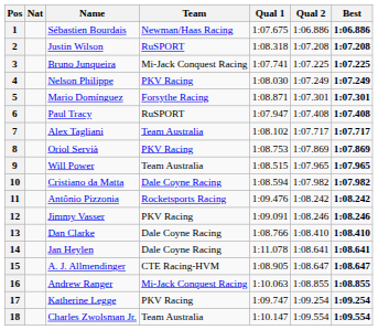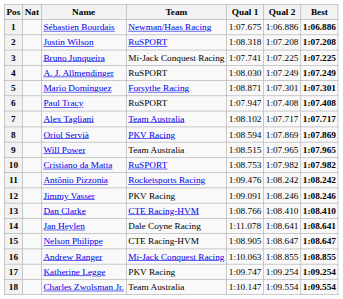 <table class="wikitable" style="font-size: 95%;">
 <tr>
 <th>Pos</th>
 <th>Nat</th>
 <th>Name</th>
 <th>Team</th>
 <th>Qual 1</th>
 <th>Qual 2</th>
 <th>Best</th>
 </tr>
 <tr>
 <th>1</th>
 <td></td>
 <td><a href='#'>Sébastien Bourdais</a></td>
 <td><a href='#'>Newman/Haas Racing</a></td>
 <td>1:07.675</td>
 <td>1:06.886</td>
 <td><strong>1:06.886</strong></td>
 </tr>
 <tr>
 <th>2</th>
 <td></td>
 <td><a href='#'>Justin Wilson</a></td>
 <td><a href='#'>RuSPORT</a></td>
 <td>1:08.318</td>
 <td>1:07.208</td>
 <td><strong>1:07.208</strong></td>
 </tr>
 <tr>
 <th>3</th>
 <td></td>
 <td><a href='#'>Bruno Junqueira</a></td>
 <td>Mi-Jack Conquest Racing</td>
 <td>1:07.741</td>
 <td>1:07.225</td>
 <td><strong>1:07.225</strong></td>
 </tr>
 <tr>
 <th>4</th>
 <td></td>
-<td><a href='#'>Nelson Philippe</a></td>
-<td><a href='#'>PKV Racing</a></td>
+<td><a href='#'>A. J. Allmendinger</a></td>
+<td>RuSPORT</td>
 <td>1:08.030</td>
 <td>1:07.249</td>
 <td><strong>1:07.249</strong></td>
 </tr>
 <tr>
 <th>5</th>
 <td></td>
 <td><a href='#'>Mario Domínguez</a></td>
 <td><a href='#'>Forsythe Racing</a></td>
 <td>1:08.871</td>
 <td>1:07.301</td>
 <td><strong>1:07.301</strong></td>
 </tr>
 <tr>
 <th>6</th>
 <td></td>
 <td><a href='#'>Paul Tracy</a></td>
 <td>RuSPORT</td>
 <td>1:07.947</td>
 <td>1:07.408</td>
 <td><strong>1:07.408</strong></td>
 </tr>
 <tr>
 <th>7</th>
 <td></td>
 <td><a href='#'>Alex Tagliani</a></td>
 <td><a href='#'>Team Australia</a></td>
 <td>1:08.102</td>
 <td>1:07.717</td>
 <td><strong>1:07.717</strong></td>
 </tr>
 <tr>
 <th>8</th>
 <td></td>
 <td><a href='#'>Oriol Servià</a></td>
 <td><a href='#'>PKV Racing</a></td>
-<td>1:08.753</td>
+<td>1:08.594</td>
 <td>1:07.869</td>
 <td><strong>1:07.869</strong></td>
 </tr>
 <tr>
 <th>9</th>
 <td></td>
 <td><a href='#'>Will Power</a></td>
 <td>Team Australia</td>
 <td>1:08.515</td>
 <td>1:07.965</td>
 <td><strong>1:07.965</strong></td>
 </tr>
 <tr>
 <th>10</th>
 <td></td>
 <td><a href='#'>Cristiano da Matta</a></td>
-<td><a href='#'>Dale Coyne Racing</a></td>
-<td>1:08.594</td>
+<td><a href='#'>RuSPORT</a></td>
+<td>1:08.753</td>
 <td>1:07.982</td>
 <td><strong>1:07.982</strong></td>
 </tr>
 <tr>
 <th>11</th>
 <td></td>
 <td><a href='#'>Antônio Pizzonia</a></td>
 <td><a href='#'>Rocketsports Racing</a></td>
 <td>1:09.476</td>
 <td>1:08.242</td>
 <td><strong>1:08.242</strong></td>
 </tr>
 <tr>
 <th>12</th>
 <td></td>
 <td><a href='#'>Jimmy Vasser</a></td>
 <td>PKV Racing</td>
 <td>1:09.091</td>
 <td>1:08.246</td>
 <td><strong>1:08.246</strong></td>
 </tr>
 <tr>
 <th>13</th>
 <td></td>
 <td><a href='#'>Dan Clarke</a></td>
-<td>Dale Coyne Racing</td>
+<td><a href='#'>CTE Racing-HVM</a></td>
 <td>1:08.766</td>
 <td>1:08.410</td>
 <td><strong>1:08.410</strong></td>
 </tr>
 <tr>
 <th>14</th>
 <td></td>
 <td><a href='#'>Jan Heylen</a></td>
 <td>Dale Coyne Racing</td>
 <td>1:11.078</td>
 <td>1:08.641</td>
 <td><strong>1:08.641</strong></td>
 </tr>
 <tr>
 <th>15</th>
 <td></td>
-<td><a href='#'>A. J. Allmendinger</a></td>
+<td><a href='#'>Nelson Philippe</a></td>
 <td>CTE Racing-HVM</td>
 <td>1:08.905</td>
 <td>1:08.647</td>
 <td><strong>1:08.647</strong></td>
 </tr>
 <tr>
 <th>16</th>
 <td></td>
 <td><a href='#'>Andrew Ranger</a></td>
 <td><a href='#'>Mi-Jack Conquest Racing</a></td>
 <td>1:10.063</td>
 <td>1:08.855</td>
 <td><strong>1:08.855</strong></td>
 </tr>
 <tr>
 <th>17</th>
 <td></td>
 <td><a href='#'>Katherine Legge</a></td>
 <td>PKV Racing</td>
 <td>1:09.747</td>
 <td>1:09.254</td>
 <td><strong>1:09.254</strong></td>
 </tr>
 <tr>
 <th>18</th>
 <td></td>
 <td><a href='#'>Charles Zwolsman Jr.</a></td>
 <td>Team Australia</td>
 <td>1:10.147</td>
 <td>1:09.554</td>
 <td><strong>1:09.554</strong></td>
 </tr>
 </table>
